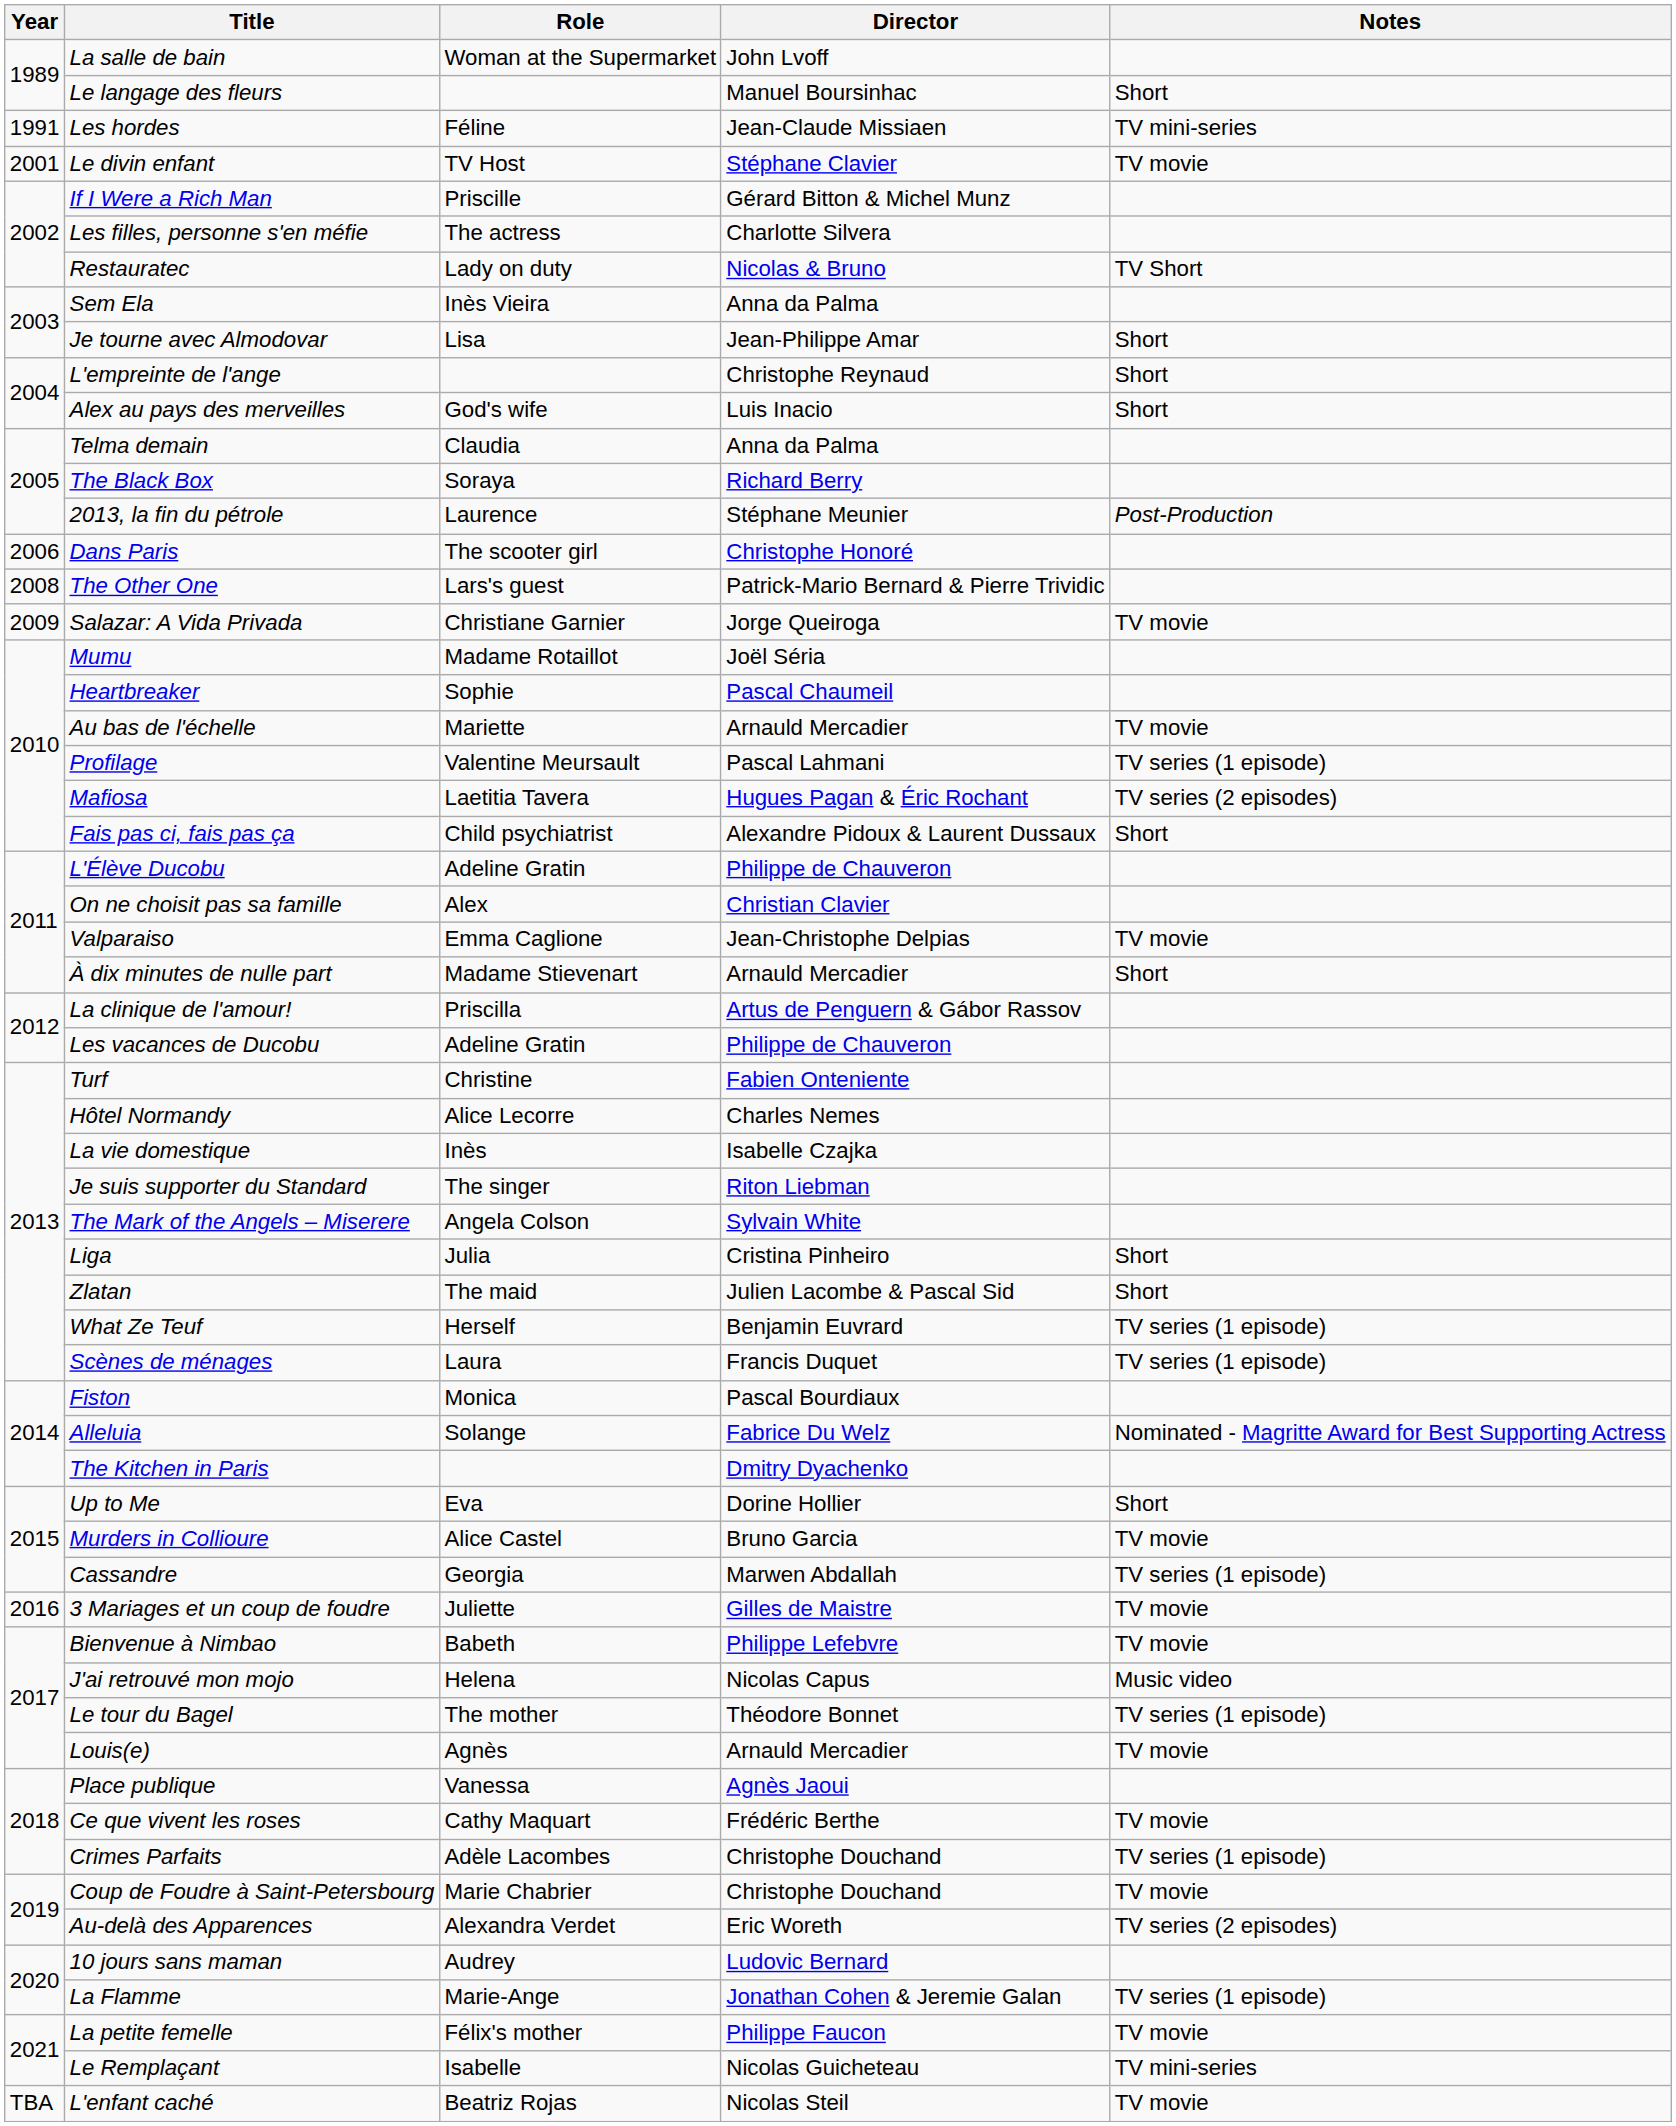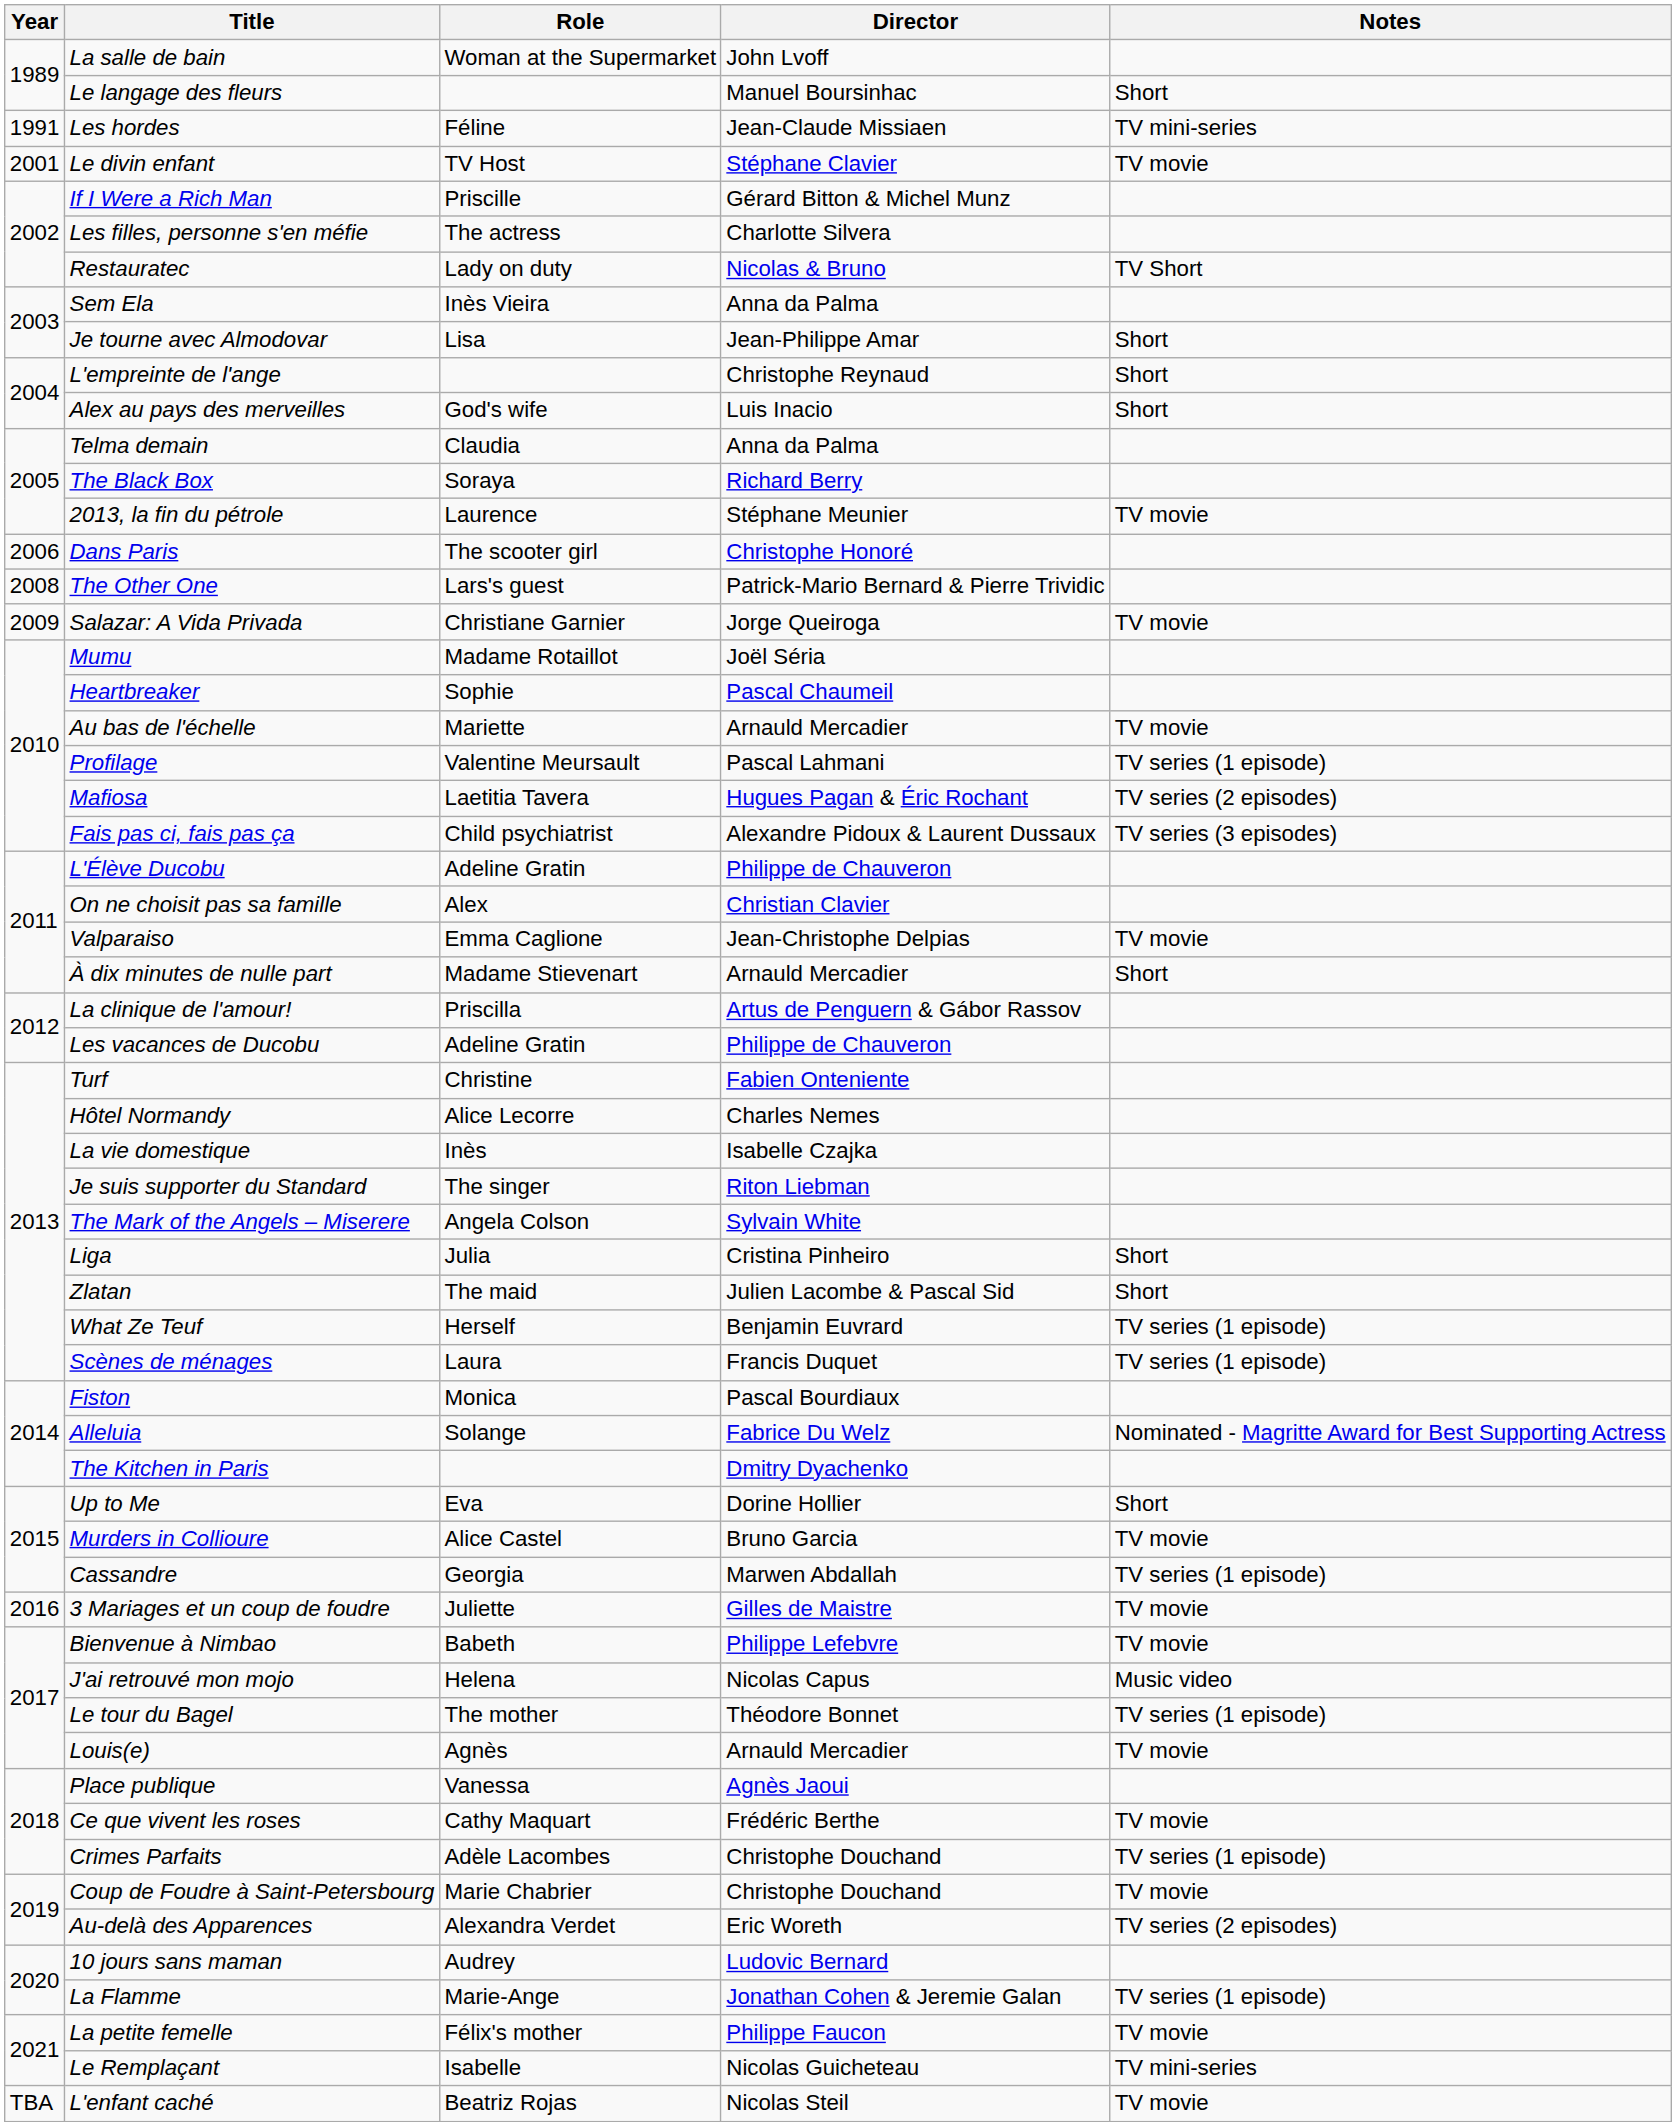 <table class="wikitable">
 <tr>
 <th>Year</th>
 <th>Title</th>
 <th>Role</th>
 <th>Director</th>
 <th>Notes</th>
 </tr>
 <tr>
 <td rowspan=2>1989</td>
 <td><em>La salle de bain</em></td>
 <td>Woman at the Supermarket</td>
 <td>John Lvoff</td>
 <td></td>
 </tr>
 <tr>
 <td><em>Le langage des fleurs</em></td>
 <td></td>
 <td>Manuel Boursinhac</td>
 <td>Short</td>
 </tr>
 <tr>
 <td>1991</td>
 <td><em>Les hordes</em></td>
 <td>Féline</td>
 <td>Jean-Claude Missiaen</td>
 <td>TV mini-series</td>
 </tr>
 <tr>
 <td>2001</td>
 <td><em>Le divin enfant</em></td>
 <td>TV Host</td>
 <td><a href='#'>Stéphane Clavier</a></td>
 <td>TV movie</td>
 </tr>
 <tr>
 <td rowspan=3>2002</td>
 <td><em><a href='#'>If I Were a Rich Man</a></em></td>
 <td>Priscille</td>
 <td>Gérard Bitton & Michel Munz</td>
 <td></td>
 </tr>
 <tr>
 <td><em>Les filles, personne s'en méfie</em></td>
 <td>The actress</td>
 <td>Charlotte Silvera</td>
 <td></td>
 </tr>
 <tr>
 <td><em>Restauratec</em></td>
 <td>Lady on duty</td>
 <td><a href='#'>Nicolas & Bruno</a></td>
 <td>TV Short</td>
 </tr>
 <tr>
 <td rowspan=2>2003</td>
 <td><em>Sem Ela</em></td>
 <td>Inès Vieira</td>
 <td>Anna da Palma</td>
 <td></td>
 </tr>
 <tr>
 <td><em>Je tourne avec Almodovar</em></td>
 <td>Lisa</td>
 <td>Jean-Philippe Amar</td>
 <td>Short</td>
 </tr>
 <tr>
 <td rowspan=2>2004</td>
 <td><em>L'empreinte de l'ange</em></td>
 <td></td>
 <td>Christophe Reynaud</td>
 <td>Short</td>
 </tr>
 <tr>
 <td><em>Alex au pays des merveilles</em></td>
 <td>God's wife</td>
 <td>Luis Inacio</td>
 <td>Short</td>
 </tr>
 <tr>
 <td rowspan=3>2005</td>
 <td><em>Telma demain</em></td>
 <td>Claudia</td>
 <td>Anna da Palma</td>
 <td></td>
 </tr>
 <tr>
 <td><em><a href='#'>The Black Box</a></em></td>
 <td>Soraya</td>
 <td><a href='#'>Richard Berry</a></td>
 <td></td>
 </tr>
 <tr>
 <td><em>2013, la fin du pétrole</em></td>
 <td>Laurence</td>
 <td>Stéphane Meunier</td>
-<td><em>Post-Production</em></td>
+<td>TV movie</td>
 </tr>
 <tr>
 <td>2006</td>
 <td><em><a href='#'>Dans Paris</a></em></td>
 <td>The scooter girl</td>
 <td><a href='#'>Christophe Honoré</a></td>
 <td></td>
 </tr>
 <tr>
 <td>2008</td>
 <td><em><a href='#'>The Other One</a></em></td>
 <td>Lars's guest</td>
 <td>Patrick-Mario Bernard & Pierre Trividic</td>
 <td></td>
 </tr>
 <tr>
 <td>2009</td>
 <td><em>Salazar: A Vida Privada</em></td>
 <td>Christiane Garnier</td>
 <td>Jorge Queiroga</td>
 <td>TV movie</td>
 </tr>
 <tr>
 <td rowspan=6>2010</td>
 <td><em><a href='#'>Mumu</a></em></td>
 <td>Madame Rotaillot</td>
 <td>Joël Séria</td>
 <td></td>
 </tr>
 <tr>
 <td><em><a href='#'>Heartbreaker</a></em></td>
 <td>Sophie</td>
 <td><a href='#'>Pascal Chaumeil</a></td>
 <td></td>
 </tr>
 <tr>
 <td><em>Au bas de l'échelle</em></td>
 <td>Mariette</td>
 <td>Arnauld Mercadier</td>
 <td>TV movie</td>
 </tr>
 <tr>
 <td><em><a href='#'>Profilage</a></em></td>
 <td>Valentine Meursault</td>
 <td>Pascal Lahmani</td>
 <td>TV series (1 episode)</td>
 </tr>
 <tr>
 <td><em><a href='#'>Mafiosa</a></em></td>
 <td>Laetitia Tavera</td>
 <td><a href='#'>Hugues Pagan</a> & <a href='#'>Éric Rochant</a></td>
 <td>TV series (2 episodes)</td>
 </tr>
 <tr>
 <td><em><a href='#'>Fais pas ci, fais pas ça</a></em></td>
 <td>Child psychiatrist</td>
 <td>Alexandre Pidoux & Laurent Dussaux</td>
-<td>Short</td>
+<td>TV series (3 episodes)</td>
 </tr>
 <tr>
 <td rowspan=4>2011</td>
 <td><em><a href='#'>L'Élève Ducobu</a></em></td>
 <td>Adeline Gratin</td>
 <td><a href='#'>Philippe de Chauveron</a></td>
 <td></td>
 </tr>
 <tr>
 <td><em>On ne choisit pas sa famille</em></td>
 <td>Alex</td>
 <td><a href='#'>Christian Clavier</a></td>
 <td></td>
 </tr>
 <tr>
 <td><em>Valparaiso</em></td>
 <td>Emma Caglione</td>
 <td>Jean-Christophe Delpias</td>
 <td>TV movie</td>
 </tr>
 <tr>
 <td><em>À dix minutes de nulle part</em></td>
 <td>Madame Stievenart</td>
 <td>Arnauld Mercadier</td>
 <td>Short</td>
 </tr>
 <tr>
 <td rowspan=2>2012</td>
 <td><em>La clinique de l'amour!</em></td>
 <td>Priscilla</td>
 <td><a href='#'>Artus de Penguern</a> & Gábor Rassov</td>
 <td></td>
 </tr>
 <tr>
 <td><em>Les vacances de Ducobu</em></td>
 <td>Adeline Gratin</td>
 <td><a href='#'>Philippe de Chauveron</a></td>
 <td></td>
 </tr>
 <tr>
 <td rowspan=9>2013</td>
 <td><em>Turf</em></td>
 <td>Christine</td>
 <td><a href='#'>Fabien Onteniente</a></td>
 <td></td>
 </tr>
 <tr>
 <td><em>Hôtel Normandy</em></td>
 <td>Alice Lecorre</td>
 <td>Charles Nemes</td>
 <td></td>
 </tr>
 <tr>
 <td><em>La vie domestique</em></td>
 <td>Inès</td>
 <td>Isabelle Czajka</td>
 <td></td>
 </tr>
 <tr>
 <td><em>Je suis supporter du Standard</em></td>
 <td>The singer</td>
 <td><a href='#'>Riton Liebman</a></td>
 <td></td>
 </tr>
 <tr>
 <td><em><a href='#'>The Mark of the Angels – Miserere</a></em></td>
 <td>Angela Colson</td>
 <td><a href='#'>Sylvain White</a></td>
 <td></td>
 </tr>
 <tr>
 <td><em>Liga</em></td>
 <td>Julia</td>
 <td>Cristina Pinheiro</td>
 <td>Short</td>
 </tr>
 <tr>
 <td><em>Zlatan</em></td>
 <td>The maid</td>
 <td>Julien Lacombe & Pascal Sid</td>
 <td>Short</td>
 </tr>
 <tr>
 <td><em>What Ze Teuf</em></td>
 <td>Herself</td>
 <td>Benjamin Euvrard</td>
 <td>TV series (1 episode)</td>
 </tr>
 <tr>
 <td><em><a href='#'>Scènes de ménages</a></em></td>
 <td>Laura</td>
 <td>Francis Duquet</td>
 <td>TV series (1 episode)</td>
 </tr>
 <tr>
 <td rowspan=3>2014</td>
 <td><em><a href='#'>Fiston</a></em></td>
 <td>Monica</td>
 <td>Pascal Bourdiaux</td>
 <td></td>
 </tr>
 <tr>
 <td><em><a href='#'>Alleluia</a></em></td>
 <td>Solange</td>
 <td><a href='#'>Fabrice Du Welz</a></td>
 <td>Nominated - <a href='#'>Magritte Award for Best Supporting Actress</a></td>
 </tr>
 <tr>
 <td><em><a href='#'>The Kitchen in Paris</a></em></td>
 <td></td>
 <td><a href='#'>Dmitry Dyachenko</a></td>
 <td></td>
 </tr>
 <tr>
 <td rowspan=3>2015</td>
 <td><em>Up to Me</em></td>
 <td>Eva</td>
 <td>Dorine Hollier</td>
 <td>Short</td>
 </tr>
 <tr>
 <td><em><a href='#'>Murders in Collioure</a></em></td>
 <td>Alice Castel</td>
 <td>Bruno Garcia</td>
 <td>TV movie</td>
 </tr>
 <tr>
 <td><em>Cassandre</em></td>
 <td>Georgia</td>
 <td>Marwen Abdallah</td>
 <td>TV series (1 episode)</td>
 </tr>
 <tr>
 <td>2016</td>
 <td><em>3 Mariages et un coup de foudre</em></td>
 <td>Juliette</td>
 <td><a href='#'>Gilles de Maistre</a></td>
 <td>TV movie</td>
 </tr>
 <tr>
 <td rowspan=4>2017</td>
 <td><em>Bienvenue à Nimbao</em></td>
 <td>Babeth</td>
 <td><a href='#'>Philippe Lefebvre</a></td>
 <td>TV movie</td>
 </tr>
 <tr>
 <td><em>J'ai retrouvé mon mojo</em></td>
 <td>Helena</td>
 <td>Nicolas Capus</td>
 <td>Music video</td>
 </tr>
 <tr>
 <td><em>Le tour du Bagel</em></td>
 <td>The mother</td>
 <td>Théodore Bonnet</td>
 <td>TV series (1 episode)</td>
 </tr>
 <tr>
 <td><em>Louis(e)</em></td>
 <td>Agnès</td>
 <td>Arnauld Mercadier</td>
 <td>TV movie</td>
 </tr>
 <tr>
 <td rowspan=3>2018</td>
 <td><em>Place publique</em></td>
 <td>Vanessa</td>
 <td><a href='#'>Agnès Jaoui</a></td>
 <td></td>
 </tr>
 <tr>
 <td><em>Ce que vivent les roses</em></td>
 <td>Cathy Maquart</td>
 <td>Frédéric Berthe</td>
 <td>TV movie</td>
 </tr>
 <tr>
 <td><em>Crimes Parfaits</em></td>
 <td>Adèle Lacombes</td>
 <td>Christophe Douchand</td>
 <td>TV series (1 episode)</td>
 </tr>
 <tr>
 <td rowspan=2>2019</td>
 <td><em>Coup de Foudre à Saint-Petersbourg</em></td>
 <td>Marie Chabrier</td>
 <td>Christophe Douchand</td>
 <td>TV movie</td>
 </tr>
 <tr>
 <td><em>Au-delà des Apparences</em></td>
 <td>Alexandra Verdet</td>
 <td>Eric Woreth</td>
 <td>TV series (2 episodes)</td>
 </tr>
 <tr>
 <td rowspan=2>2020</td>
 <td><em>10 jours sans maman</em></td>
 <td>Audrey</td>
 <td><a href='#'>Ludovic Bernard</a></td>
 <td></td>
 </tr>
 <tr>
 <td><em>La Flamme</em></td>
 <td>Marie-Ange</td>
 <td><a href='#'>Jonathan Cohen</a> & Jeremie Galan</td>
 <td>TV series (1 episode)</td>
 </tr>
 <tr>
 <td rowspan=2>2021</td>
 <td><em>La petite femelle</em></td>
 <td>Félix's mother</td>
 <td><a href='#'>Philippe Faucon</a></td>
 <td>TV movie</td>
 </tr>
 <tr>
 <td><em>Le Remplaçant</em></td>
 <td>Isabelle</td>
 <td>Nicolas Guicheteau</td>
 <td>TV mini-series</td>
 </tr>
 <tr>
 <td rowspan=1>TBA</td>
 <td><em>L'enfant caché</em></td>
 <td>Beatriz Rojas</td>
 <td>Nicolas Steil</td>
 <td>TV movie</td>
 </tr>
 <tr>
 </tr>
 </table>
